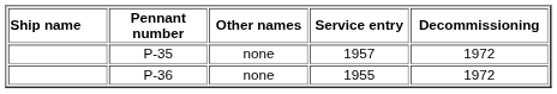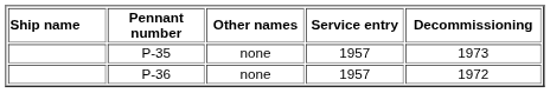 <table width="100%" border="2">
 <tr>
 <th width="16%" align="left">Ship name</th>
 <th width="16%" align="center">Pennant number</th>
 <th width="16%" align="center">Other names</th>
 <th width="16%" align="center">Service entry</th>
 <th width="16%" align="center">Decommissioning</th>
 </tr>
 <tr>
 <td align="center"></td>
 <td align="center">P-35</td>
 <td align="center">none</td>
 <td align="center">1957</td>
-<td align="center">1972</td>
+<td align="center">1973</td>
 </tr>
 <tr>
 <td align="center"></td>
 <td align="center">P-36</td>
 <td align="center">none</td>
-<td align="center">1955</td>
+<td align="center">1957</td>
 <td align="center">1972</td>
 </tr>
 </table>
